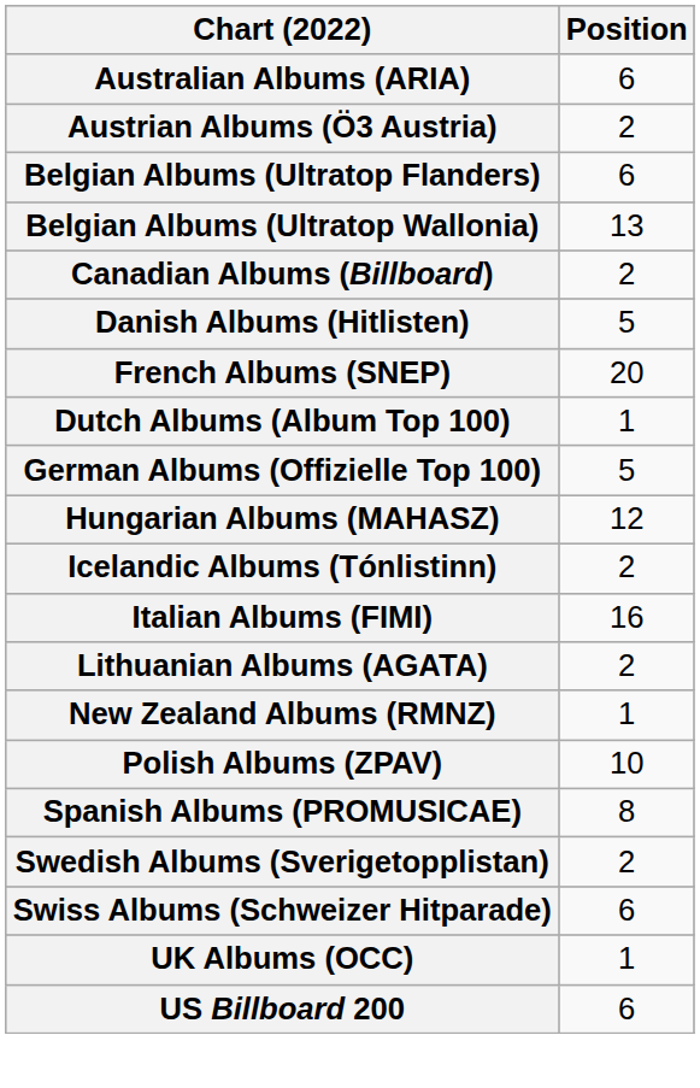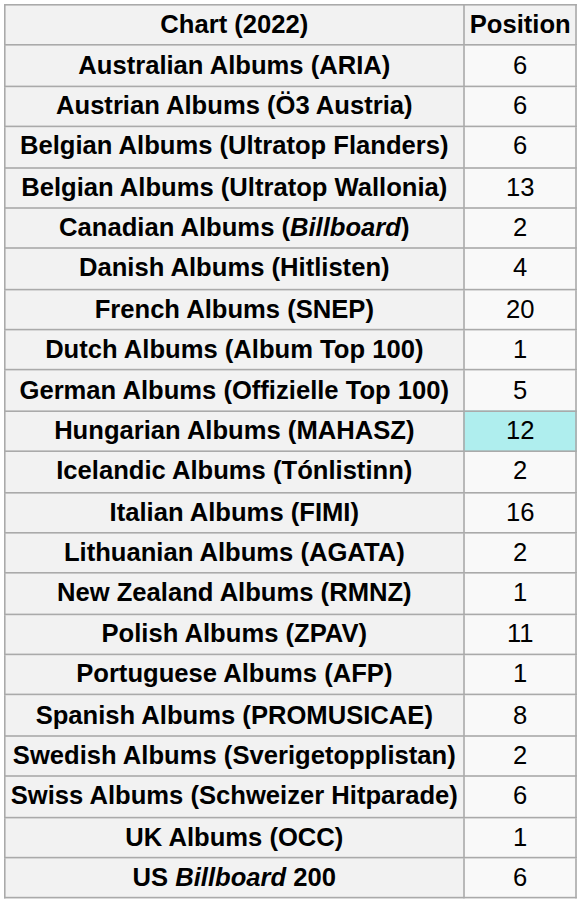 <table class="wikitable sortable plainrowheaders" style="text-align:center">
 <tr>
 <th scope="col">Chart (2022)</th>
 <th scope="col">Position</th>
 </tr>
 <tr>
 <th scope="row">Australian Albums (ARIA)</th>
 <td>6</td>
 </tr>
 <tr>
 <th scope="row">Austrian Albums (Ö3 Austria)</th>
-<td>2</td>
+<td>6</td>
 </tr>
 <tr>
 <th scope="row">Belgian Albums (Ultratop Flanders)</th>
 <td>6</td>
 </tr>
 <tr>
 <th scope="row">Belgian Albums (Ultratop Wallonia)</th>
 <td>13</td>
 </tr>
 <tr>
 <th scope="row">Canadian Albums (<em>Billboard</em>)</th>
 <td>2</td>
 </tr>
 <tr>
 <th scope="row">Danish Albums (Hitlisten)</th>
-<td>5</td>
+<td>4</td>
 </tr>
 <tr>
 <th scope="row">French Albums (SNEP)</th>
 <td>20</td>
 </tr>
 <tr>
 <th scope="row">Dutch Albums (Album Top 100)</th>
 <td>1</td>
 </tr>
 <tr>
 <th scope="row">German Albums (Offizielle Top 100)</th>
 <td>5</td>
 </tr>
 <tr>
 <th scope="row">Hungarian Albums (MAHASZ)</th>
-<td>12</td>
+<td style="background: paleturquoise;">12</td>
 </tr>
 <tr>
 <th scope="row">Icelandic Albums (Tónlistinn)</th>
 <td>2</td>
 </tr>
 <tr>
 <th scope="row">Italian Albums (FIMI)</th>
 <td>16</td>
 </tr>
 <tr>
 <th scope="row">Lithuanian Albums (AGATA)</th>
 <td>2</td>
 </tr>
 <tr>
 <th scope="row">New Zealand Albums (RMNZ)</th>
 <td>1</td>
 </tr>
 <tr>
 <th scope="row">Polish Albums (ZPAV)</th>
-<td>10</td>
+<td>11</td>
+</tr>
+<tr>
+<th scope="row">Portuguese Albums (AFP)</th>
+<td>1</td>
 </tr>
 <tr>
 <th scope="row">Spanish Albums (PROMUSICAE)</th>
 <td>8</td>
 </tr>
 <tr>
 <th scope="row">Swedish Albums (Sverigetopplistan)</th>
 <td>2</td>
 </tr>
 <tr>
 <th scope="row">Swiss Albums (Schweizer Hitparade)</th>
 <td>6</td>
 </tr>
 <tr>
 <th scope="row">UK Albums (OCC)</th>
 <td>1</td>
 </tr>
 <tr>
 <th scope="row">US <em>Billboard</em> 200</th>
 <td>6</td>
 </tr>
 </table>
